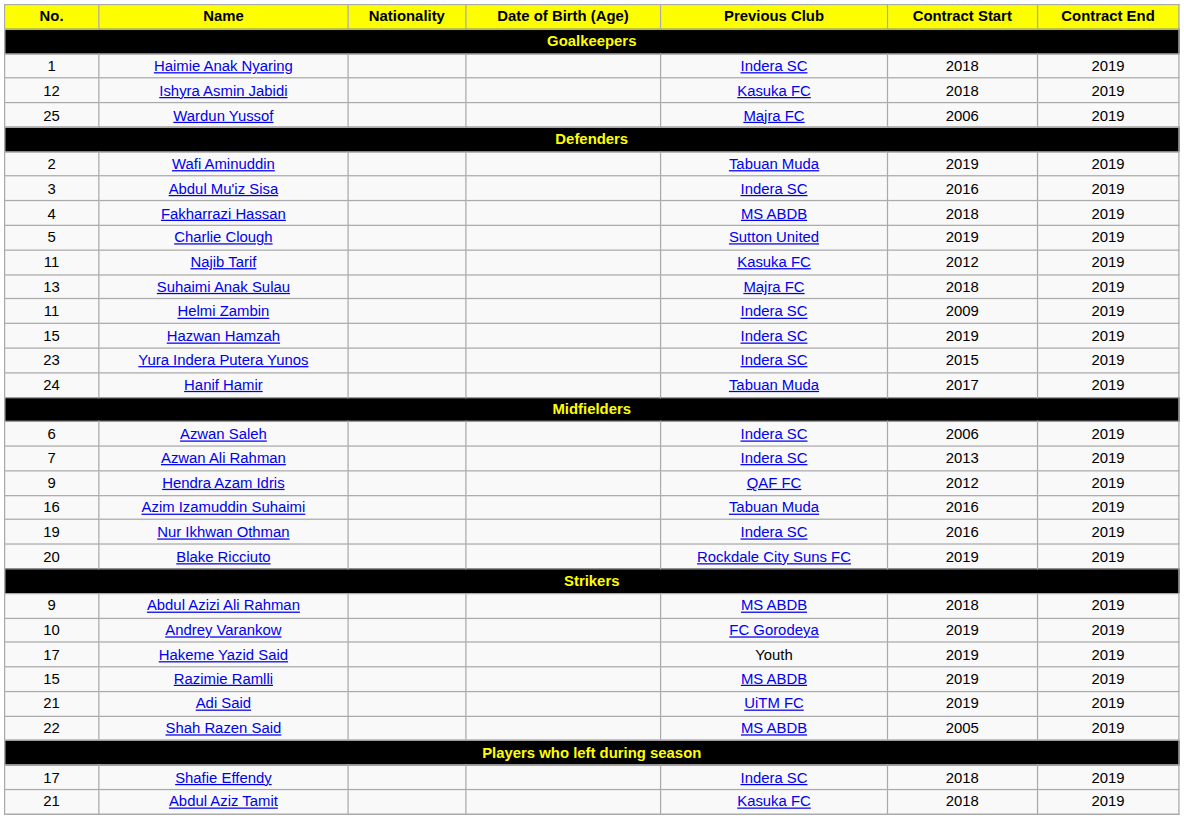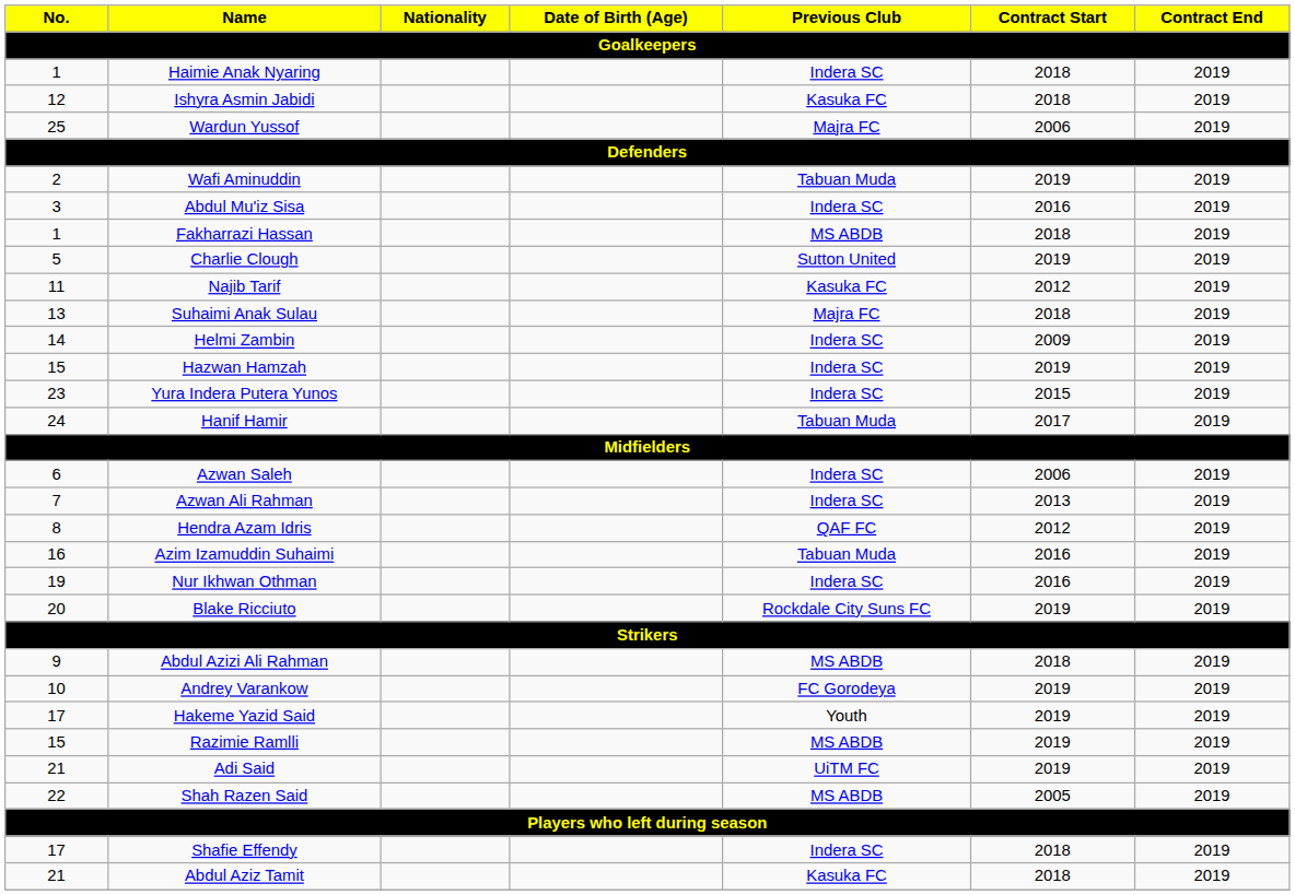 <table class="wikitable" style="text-align:center; font-size:12px; width:75%;">
 <tr>
 <th style="background:#FDFF00; color:black; text-align:center; width:8%">No.</th>
 <th style="background:#FDFF00; color:black; text-align:center;">Name</th>
 <th style="background:#FDFF00; color:black; text-align:center;">Nationality</th>
 <th style="background:#FDFF00; color:black; text-align:center;">Date of Birth (Age)</th>
 <th style="background:#FDFF00; color:black; text-align:center;">Previous Club</th>
 <th style="background:#FDFF00; color:black; text-align:center;">Contract Start</th>
 <th style="background:#FDFF00; color:black; text-align:center;">Contract End</th>
 </tr>
 <tr>
 <th colspan="8" style="background:black; color:yellow; text-align:center">Goalkeepers</th>
 </tr>
 <tr>
 <td>1</td>
 <td><a href='#'>Haimie Anak Nyaring</a></td>
 <td></td>
 <td></td>
 <td> <a href='#'>Indera SC</a></td>
 <td>2018</td>
 <td>2019</td>
 </tr>
 <tr>
 <td>12</td>
 <td><a href='#'>Ishyra Asmin Jabidi</a></td>
 <td></td>
 <td></td>
 <td> <a href='#'>Kasuka FC</a></td>
 <td>2018</td>
 <td>2019</td>
 </tr>
 <tr>
 <td>25</td>
 <td><a href='#'>Wardun Yussof</a></td>
 <td></td>
 <td></td>
 <td> <a href='#'>Majra FC</a></td>
 <td>2006</td>
 <td>2019</td>
 </tr>
 <tr>
 <th colspan="8" style="background:black; color:yellow; text-align:center">Defenders</th>
 </tr>
 <tr>
 <td>2</td>
 <td><a href='#'>Wafi Aminuddin</a></td>
 <td></td>
 <td></td>
 <td> <a href='#'>Tabuan Muda</a></td>
 <td>2019</td>
 <td>2019</td>
 </tr>
 <tr>
 <td>3</td>
 <td><a href='#'>Abdul Mu'iz Sisa</a></td>
 <td></td>
 <td></td>
 <td> <a href='#'>Indera SC</a></td>
 <td>2016</td>
 <td>2019</td>
 </tr>
 <tr>
-<td>4</td>
+<td>1</td>
 <td><a href='#'>Fakharrazi Hassan</a></td>
 <td></td>
 <td></td>
 <td> <a href='#'>MS ABDB</a></td>
 <td>2018</td>
 <td>2019</td>
 </tr>
 <tr>
 <td>5</td>
 <td><a href='#'>Charlie Clough</a></td>
 <td></td>
 <td></td>
 <td> <a href='#'>Sutton United</a></td>
 <td>2019</td>
 <td>2019</td>
 </tr>
 <tr>
 <td>11</td>
 <td><a href='#'>Najib Tarif</a></td>
 <td></td>
 <td></td>
 <td> <a href='#'>Kasuka FC</a></td>
 <td>2012</td>
 <td>2019</td>
 </tr>
 <tr>
 <td>13</td>
 <td><a href='#'>Suhaimi Anak Sulau</a></td>
 <td></td>
 <td></td>
 <td> <a href='#'>Majra FC</a></td>
 <td>2018</td>
 <td>2019</td>
 </tr>
 <tr>
-<td>11</td>
+<td>14</td>
 <td><a href='#'>Helmi Zambin</a></td>
 <td></td>
 <td></td>
 <td> <a href='#'>Indera SC</a></td>
 <td>2009</td>
 <td>2019</td>
 </tr>
 <tr>
 <td>15</td>
 <td><a href='#'>Hazwan Hamzah</a></td>
 <td></td>
 <td></td>
 <td> <a href='#'>Indera SC</a></td>
 <td>2019</td>
 <td>2019</td>
 </tr>
 <tr>
 <td>23</td>
 <td><a href='#'>Yura Indera Putera Yunos</a></td>
 <td></td>
 <td></td>
 <td> <a href='#'>Indera SC</a></td>
 <td>2015</td>
 <td>2019</td>
 </tr>
 <tr>
 <td>24</td>
 <td><a href='#'>Hanif Hamir</a></td>
 <td></td>
 <td></td>
 <td> <a href='#'>Tabuan Muda</a></td>
 <td>2017</td>
 <td>2019</td>
 </tr>
 <tr>
 <th colspan="8" style="background:black; color:yellow; text-align:center">Midfielders</th>
 </tr>
 <tr>
 <td>6</td>
 <td><a href='#'>Azwan Saleh</a></td>
 <td></td>
 <td></td>
 <td> <a href='#'>Indera SC</a></td>
 <td>2006</td>
 <td>2019</td>
 </tr>
 <tr>
 <td>7</td>
 <td><a href='#'>Azwan Ali Rahman</a></td>
 <td></td>
 <td></td>
 <td> <a href='#'>Indera SC</a></td>
 <td>2013</td>
 <td>2019</td>
 </tr>
 <tr>
-<td>9</td>
+<td>8</td>
 <td><a href='#'>Hendra Azam Idris</a></td>
 <td></td>
 <td></td>
 <td> <a href='#'>QAF FC</a></td>
 <td>2012</td>
 <td>2019</td>
 </tr>
 <tr>
 <td>16</td>
 <td><a href='#'>Azim Izamuddin Suhaimi</a></td>
 <td></td>
 <td></td>
 <td> <a href='#'>Tabuan Muda</a></td>
 <td>2016</td>
 <td>2019</td>
 </tr>
 <tr>
 <td>19</td>
 <td><a href='#'>Nur Ikhwan Othman</a></td>
 <td></td>
 <td></td>
 <td> <a href='#'>Indera SC</a></td>
 <td>2016</td>
 <td>2019</td>
 </tr>
 <tr>
 <td>20</td>
 <td><a href='#'>Blake Ricciuto</a></td>
 <td></td>
 <td></td>
 <td> <a href='#'>Rockdale City Suns FC</a></td>
 <td>2019</td>
 <td>2019</td>
 </tr>
 <tr>
 <th colspan="8" style="background:black; color:yellow; text-align:center">Strikers</th>
 </tr>
 <tr>
 <td>9</td>
 <td><a href='#'>Abdul Azizi Ali Rahman</a></td>
 <td></td>
 <td></td>
 <td> <a href='#'>MS ABDB</a></td>
 <td>2018</td>
 <td>2019</td>
 </tr>
 <tr>
 <td>10</td>
 <td><a href='#'>Andrey Varankow</a></td>
 <td></td>
 <td></td>
 <td> <a href='#'>FC Gorodeya</a></td>
 <td>2019</td>
 <td>2019</td>
 </tr>
 <tr>
 <td>17</td>
 <td><a href='#'>Hakeme Yazid Said</a></td>
 <td></td>
 <td></td>
 <td>Youth</td>
 <td>2019</td>
 <td>2019</td>
 </tr>
 <tr>
 <td>15</td>
 <td><a href='#'>Razimie Ramlli</a></td>
 <td></td>
 <td></td>
 <td> <a href='#'>MS ABDB</a></td>
 <td>2019</td>
 <td>2019</td>
 </tr>
 <tr>
 <td>21</td>
 <td><a href='#'>Adi Said</a></td>
 <td></td>
 <td></td>
 <td> <a href='#'>UiTM FC</a></td>
 <td>2019</td>
 <td>2019</td>
 </tr>
 <tr>
 <td>22</td>
 <td><a href='#'>Shah Razen Said</a></td>
 <td></td>
 <td></td>
 <td> <a href='#'>MS ABDB</a></td>
 <td>2005</td>
 <td>2019</td>
 </tr>
 <tr>
 <th colspan="8" style="background:black; color:yellow; text-align:center">Players who left during season</th>
 </tr>
 <tr>
 <td>17</td>
 <td><a href='#'>Shafie Effendy</a></td>
 <td></td>
 <td></td>
 <td> <a href='#'>Indera SC</a></td>
 <td>2018</td>
 <td>2019</td>
 </tr>
 <tr>
 <td>21</td>
 <td><a href='#'>Abdul Aziz Tamit</a></td>
 <td></td>
 <td></td>
 <td> <a href='#'>Kasuka FC</a></td>
 <td>2018</td>
 <td>2019</td>
 </tr>
 <tr>
 </tr>
 </table>
